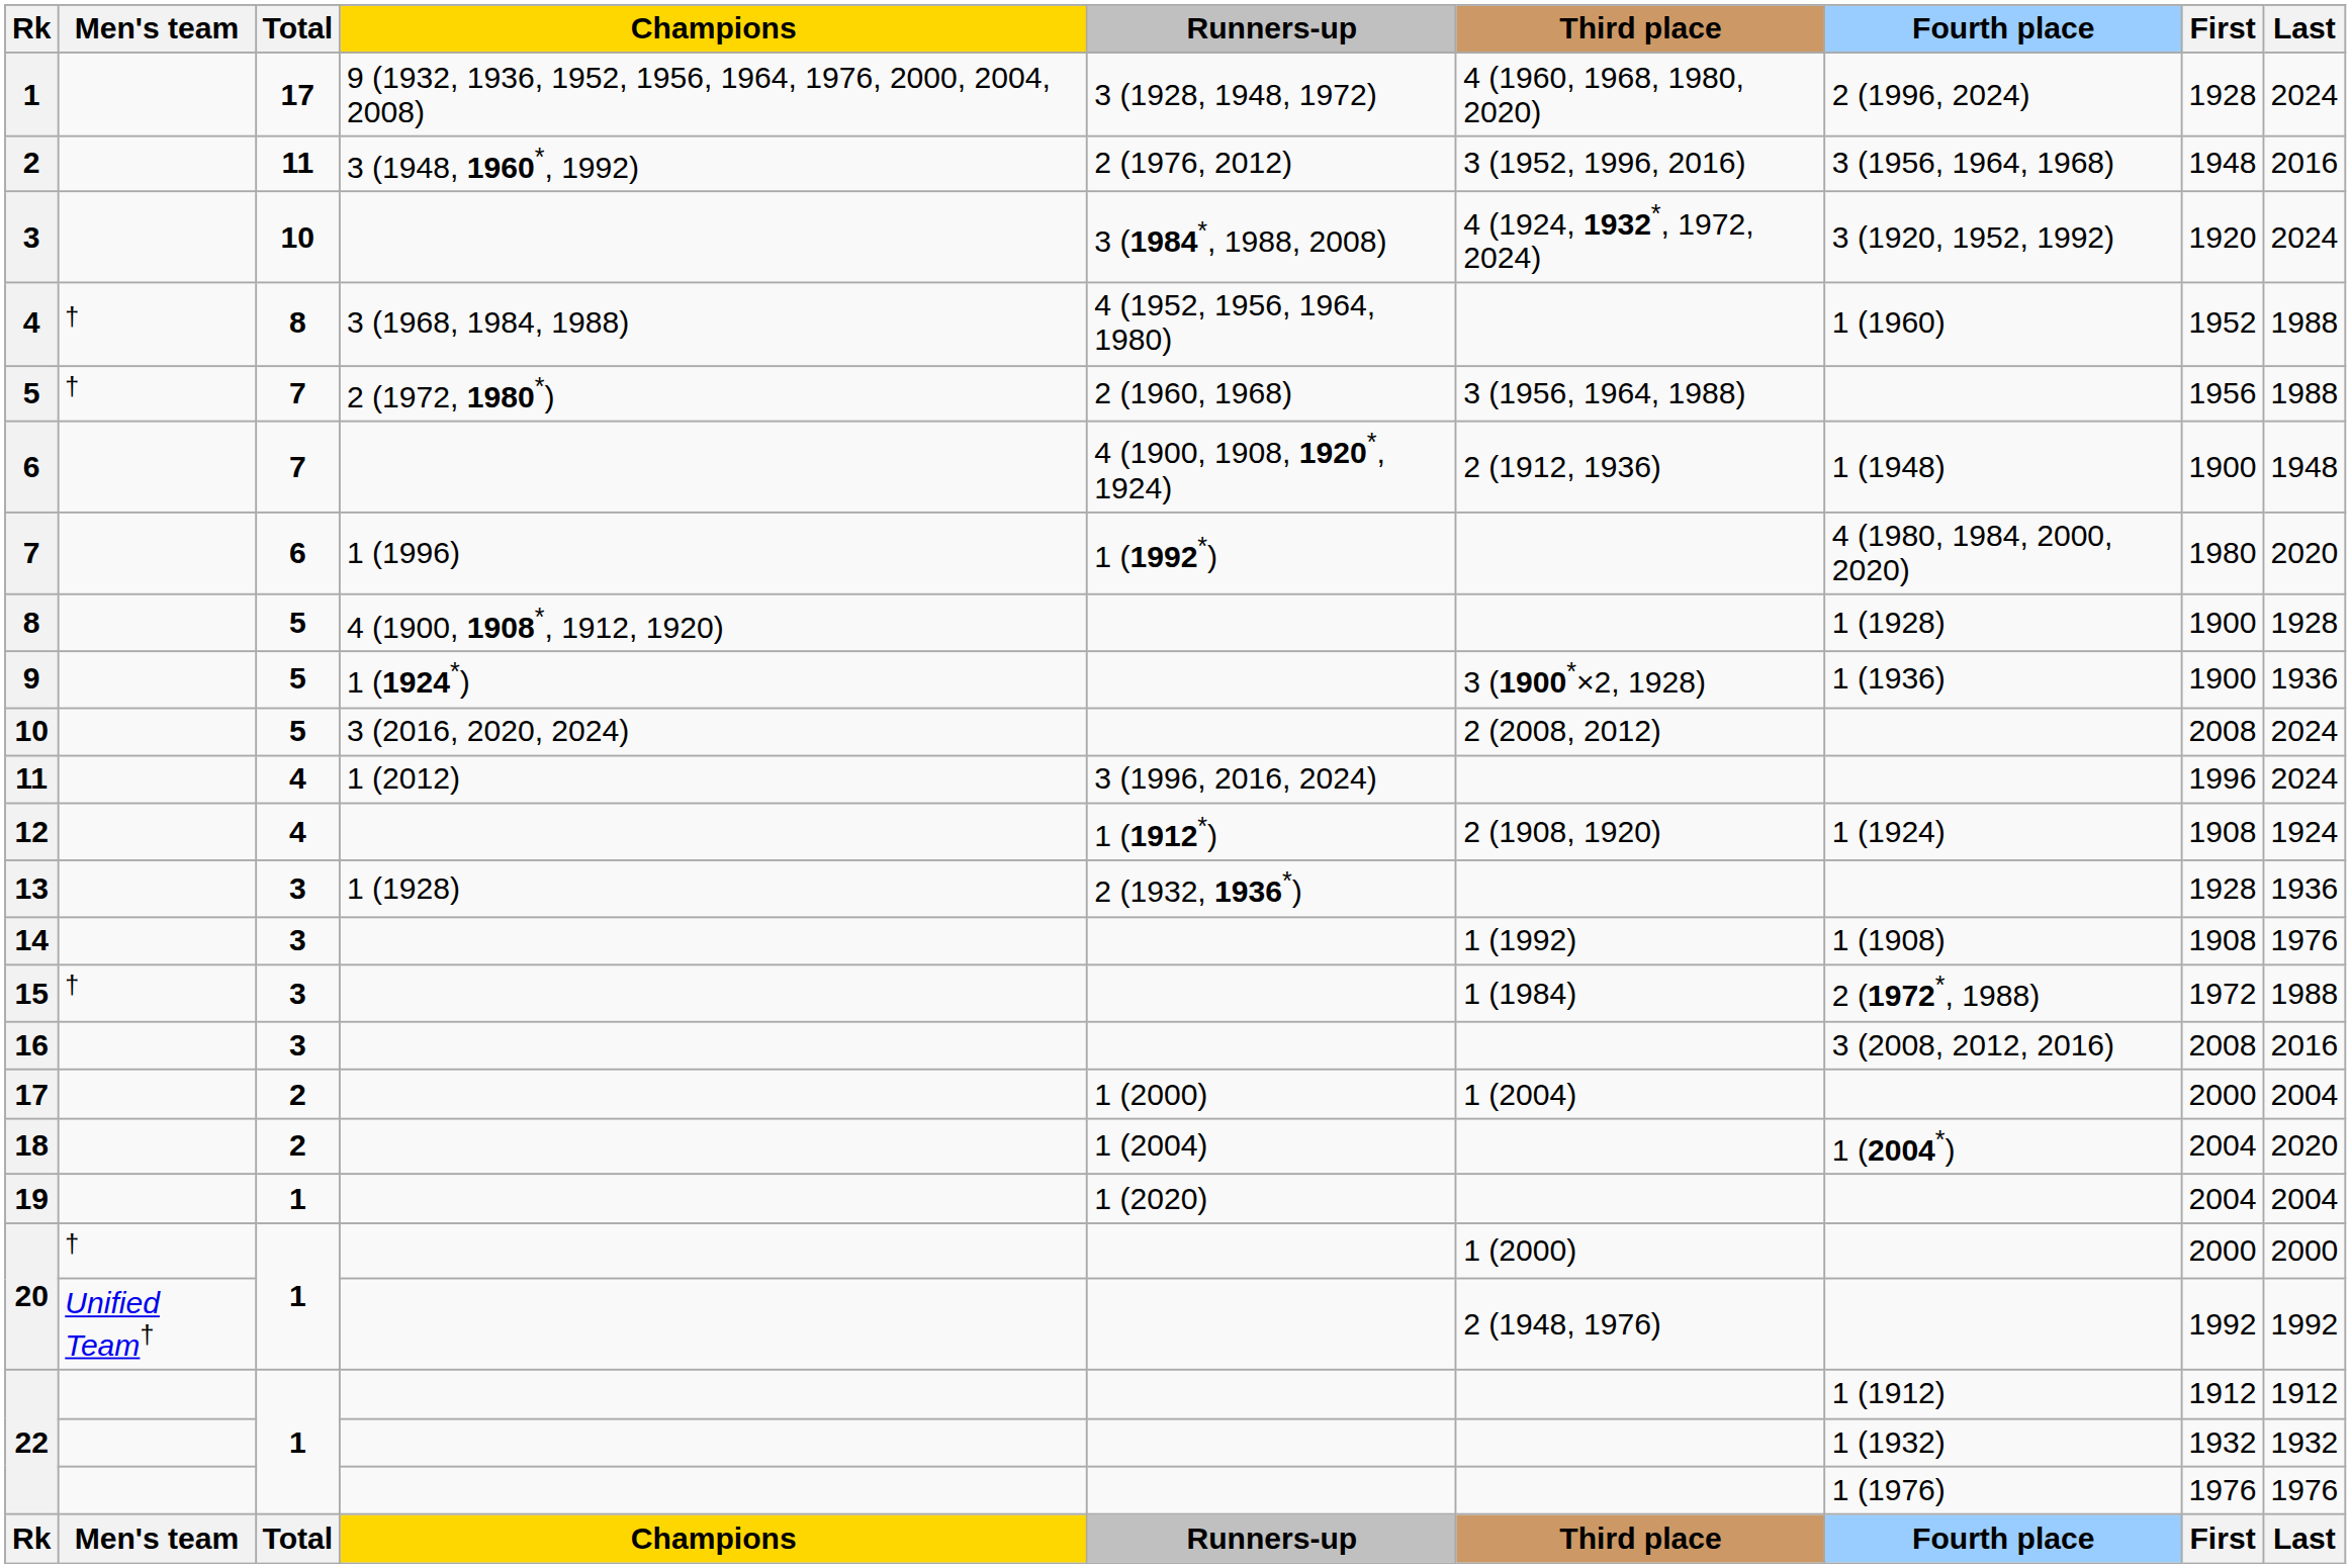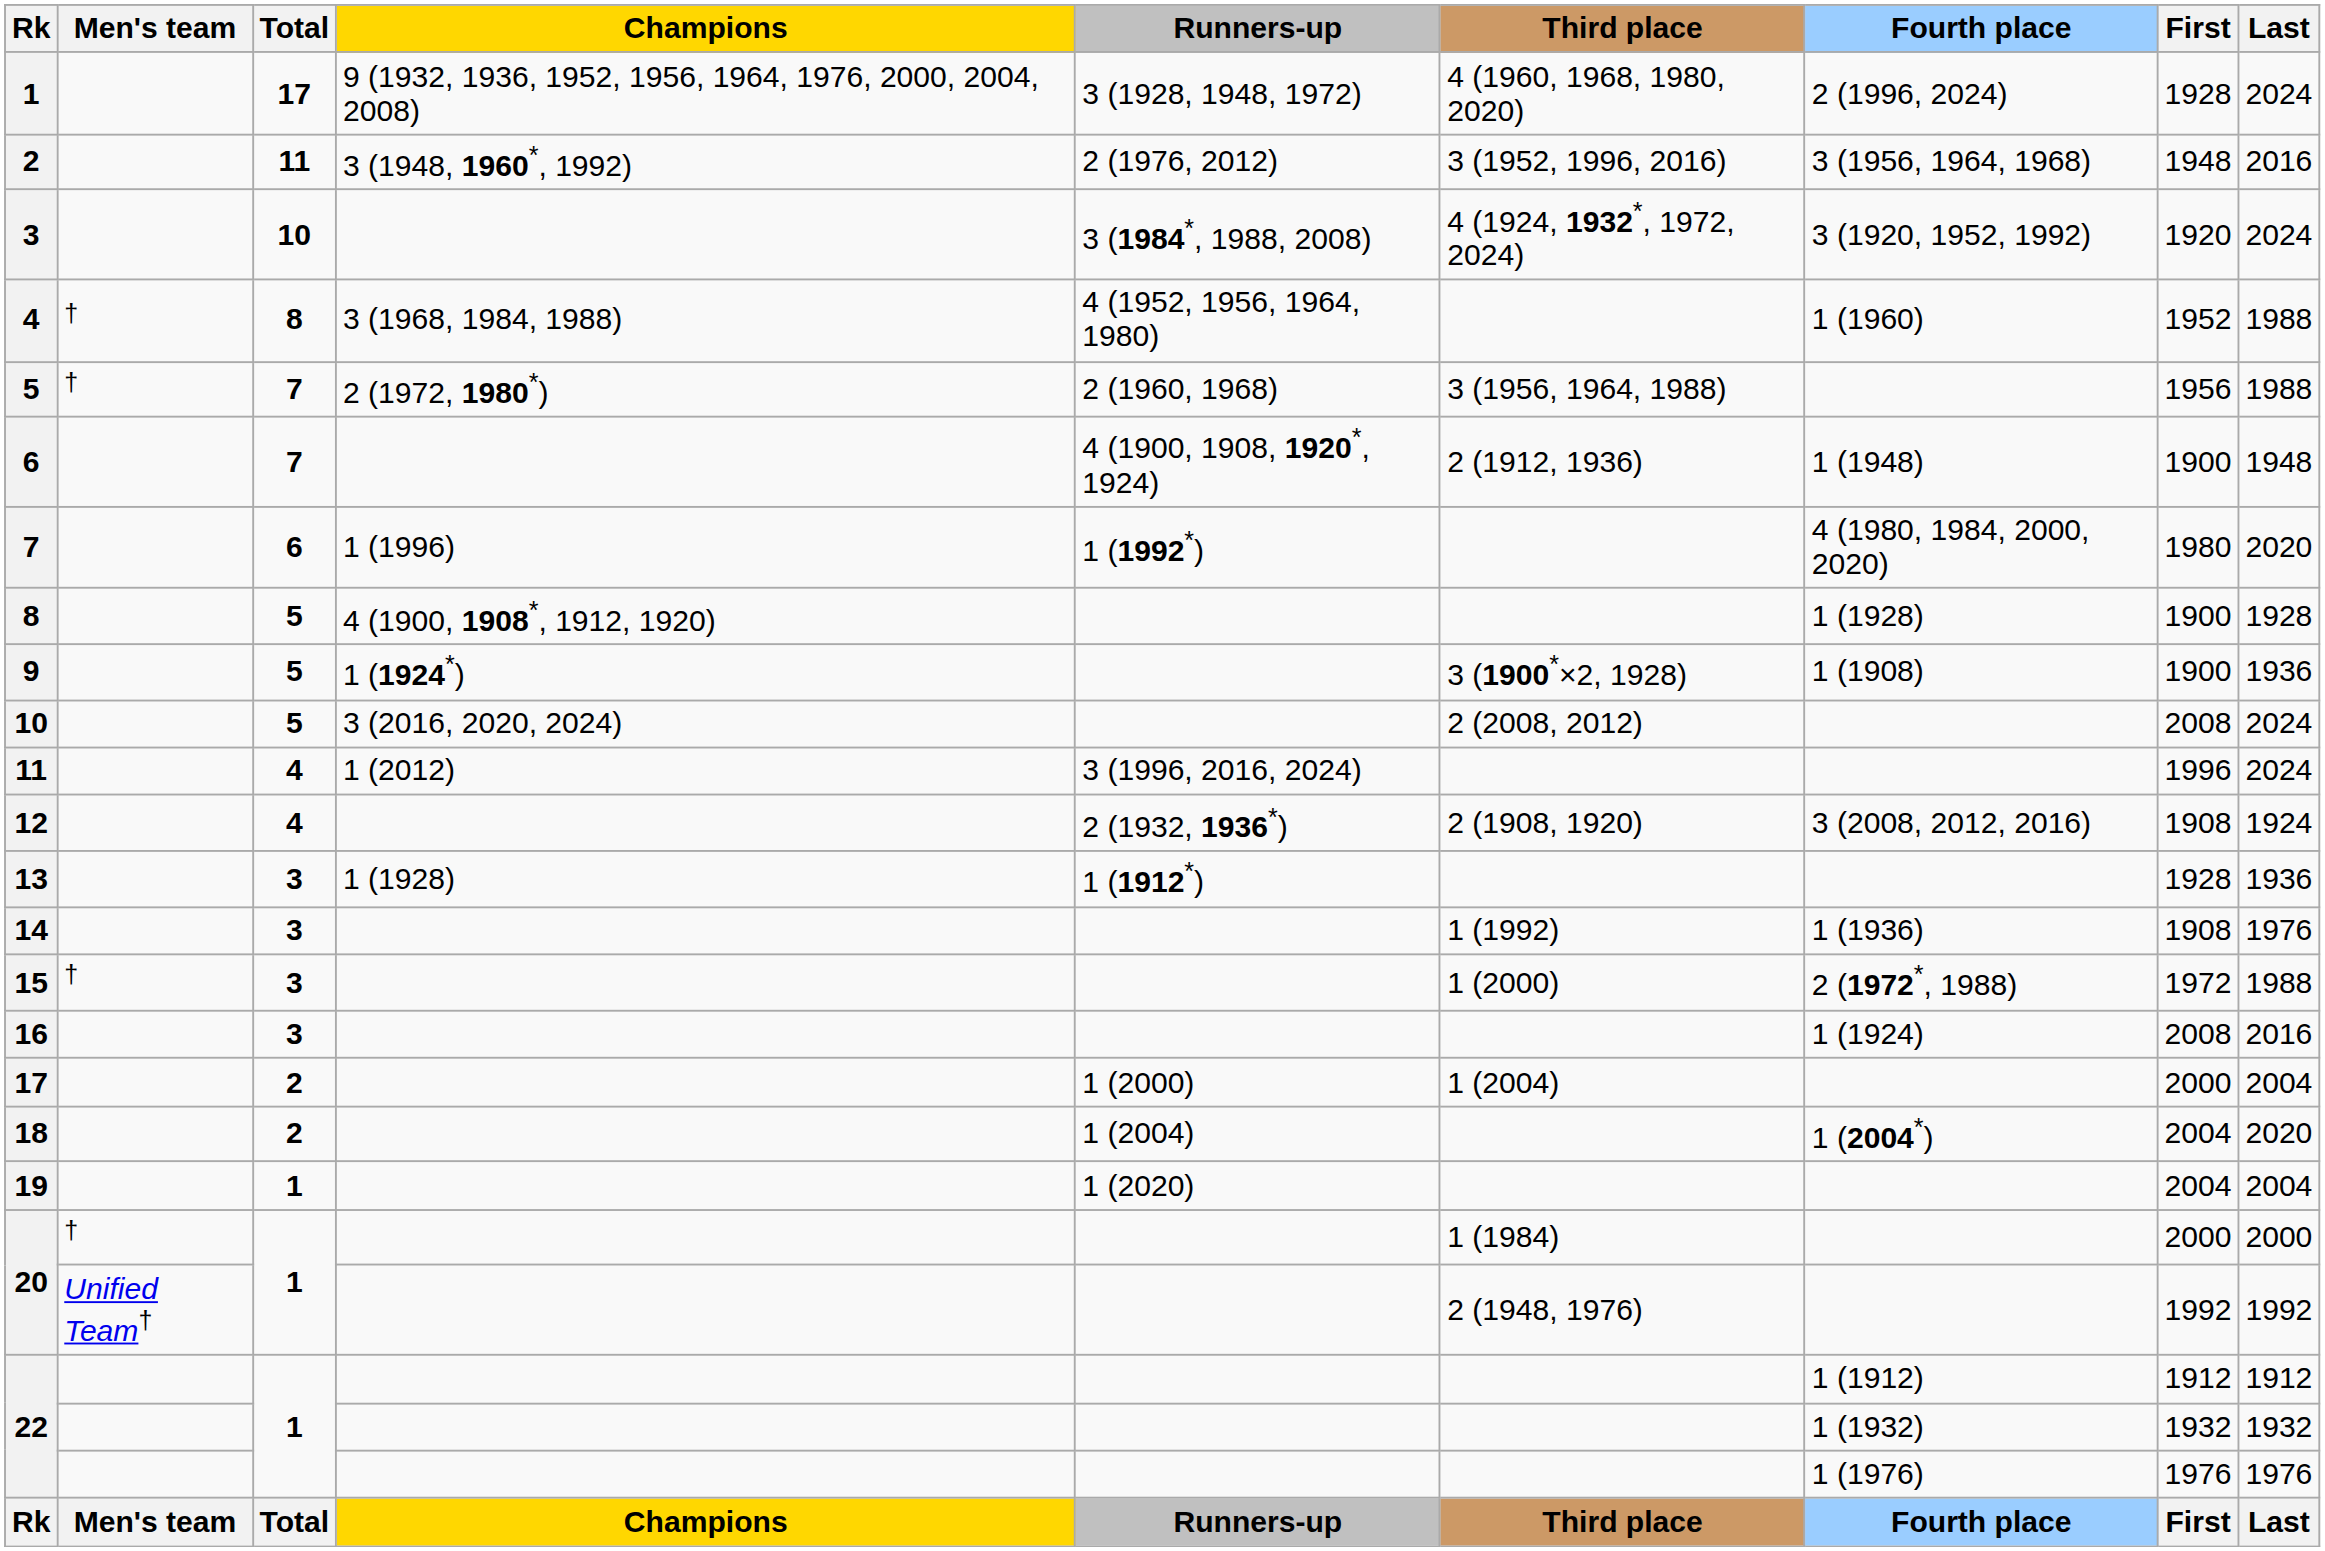 <table class="wikitable sortable sticky-header" style="text-align: left; margin-left: 1em;">
 <tr>
 <th scope="col">Rk</th>
 <th scope="col">Men's team</th>
 <th scope="col">Total</th>
 <th scope="col" style="background-color: gold;">Champions</th>
 <th scope="col" style="background-color: silver;">Runners-up</th>
 <th scope="col" style="background-color: #cc9966;">Third place</th>
 <th scope="col" style="background-color: #9acdff;">Fourth place</th>
 <th scope="col">First</th>
 <th scope="col">Last</th>
 </tr>
 <tr>
 <th scope="row">1</th>
 <td></td>
 <td style="text-align: center;"><strong>17</strong></td>
 <td data-sort-value="9, 2008">9 (1932, 1936, 1952, 1956, 1964, 1976, 2000, 2004, 2008)</td>
 <td data-sort-value="3, 1972">3 (1928, 1948, 1972)</td>
 <td data-sort-value="4, 2020">4 (1960, 1968, 1980, 2020)</td>
 <td data-sort-value="1, 1996">2 (1996, 2024)</td>
 <td style="text-align: center;">1928</td>
 <td style="text-align: center;">2024</td>
 </tr>
 <tr>
 <th scope="row">2</th>
 <td></td>
 <td style="text-align: center;"><strong>11</strong></td>
 <td data-sort-value="3, 1992">3 (1948, <strong>1960</strong><sup>*</sup>, 1992)</td>
 <td data-sort-value="2, 2012">2 (1976, 2012)</td>
 <td data-sort-value="3, 2016">3 (1952, 1996, 2016)</td>
 <td data-sort-value="3, 1968">3 (1956, 1964, 1968)</td>
 <td style="text-align: center;">1948</td>
 <td style="text-align: center;">2016</td>
 </tr>
 <tr>
 <th scope="row">3</th>
 <td></td>
 <td style="text-align: center;"><strong>10</strong></td>
 <td></td>
 <td data-sort-value="3, 2008">3 (<strong>1984</strong><sup>*</sup>, 1988, 2008)</td>
 <td data-sort-value="3, 1972">4 (1924, <strong>1932</strong><sup>*</sup>, 1972, 2024)</td>
 <td data-sort-value="3, 1992">3 (1920, 1952, 1992)</td>
 <td style="text-align: center;">1920</td>
 <td style="text-align: center;">2024</td>
 </tr>
 <tr>
 <th scope="row">4</th>
 <td><em></em><sup>†</sup></td>
 <td style="text-align: center;"><strong>8</strong></td>
 <td data-sort-value="3, 1988">3 (1968, 1984, 1988)</td>
 <td data-sort-value="4, 1980">4 (1952, 1956, 1964, 1980)</td>
 <td></td>
 <td data-sort-value="1, 1960">1 (1960)</td>
 <td style="text-align: center;">1952</td>
 <td style="text-align: center;">1988</td>
 </tr>
 <tr>
 <th scope="row">5</th>
 <td><em></em><sup>†</sup></td>
 <td style="text-align: center;"><strong>7</strong></td>
 <td data-sort-value="2, 1980">2 (1972, <strong>1980</strong><sup>*</sup>)</td>
 <td data-sort-value="2, 1968">2 (1960, 1968)</td>
 <td data-sort-value="3, 1988">3 (1956, 1964, 1988)</td>
 <td></td>
 <td style="text-align: center;">1956</td>
 <td style="text-align: center;">1988</td>
 </tr>
 <tr>
 <th scope="row">6</th>
 <td></td>
 <td style="text-align: center;"><strong>7</strong></td>
 <td></td>
 <td data-sort-value="4, 1924">4 (1900, 1908, <strong>1920</strong><sup>*</sup>, 1924)</td>
 <td data-sort-value="2, 1936">2 (1912, 1936)</td>
 <td data-sort-value="1, 1948">1 (1948)</td>
 <td style="text-align: center;">1900</td>
 <td style="text-align: center;">1948</td>
 </tr>
 <tr>
 <th scope="row">7</th>
 <td></td>
 <td style="text-align: center;"><strong>6</strong></td>
 <td data-sort-value="1, 1996">1 (1996)</td>
 <td data-sort-value="1, 1992">1 (<strong>1992</strong><sup>*</sup>)</td>
 <td></td>
 <td data-sort-value="4, 2020">4 (1980, 1984, 2000, 2020)</td>
 <td style="text-align: center;">1980</td>
 <td style="text-align: center;">2020</td>
 </tr>
 <tr>
 <th scope="row">8</th>
 <td></td>
 <td style="text-align: center;"><strong>5</strong></td>
 <td data-sort-value="4, 1920">4 (1900, <strong>1908</strong><sup>*</sup>, 1912, 1920)</td>
 <td></td>
 <td></td>
 <td data-sort-value="1, 1928">1 (1928)</td>
 <td style="text-align: center;">1900</td>
 <td style="text-align: center;">1928</td>
 </tr>
 <tr>
 <th scope="row">9</th>
 <td></td>
 <td style="text-align: center;"><strong>5</strong></td>
 <td data-sort-value="1, 1924">1 (<strong>1924</strong><sup>*</sup>)</td>
 <td></td>
 <td data-sort-value="3, 1928">3 (<strong>1900</strong><sup>*</sup>×2, 1928)</td>
-<td data-sort-value="1, 1936">1 (1936)</td>
+<td data-sort-value="1, 1908">1 (1908)</td>
 <td style="text-align: center;">1900</td>
 <td style="text-align: center;">1936</td>
 </tr>
 <tr>
 <th scope="row">10</th>
 <td></td>
 <td style="text-align: center;"><strong>5</strong></td>
 <td data-sort-value="2, 2020">3 (2016, 2020, 2024)</td>
 <td></td>
 <td data-sort-value="2, 2012">2 (2008, 2012)</td>
 <td></td>
 <td style="text-align: center;">2008</td>
 <td style="text-align: center;">2024</td>
 </tr>
 <tr>
 <th scope="row">11</th>
 <td></td>
 <td style="text-align: center;"><strong>4</strong></td>
 <td data-sort-value="1, 2012">1 (2012)</td>
 <td data-sort-value="2, 2016">3 (1996, 2016, 2024)</td>
 <td></td>
 <td></td>
 <td style="text-align: center;">1996</td>
 <td style="text-align: center;">2024</td>
 </tr>
 <tr>
 <th scope="row">12</th>
 <td></td>
 <td style="text-align: center;"><strong>4</strong></td>
 <td></td>
-<td data-sort-value="1, 1912">1 (<strong>1912</strong><sup>*</sup>)</td>
+<td data-sort-value="2, 1936">2 (1932, <strong>1936</strong><sup>*</sup>)</td>
 <td data-sort-value="2, 1920">2 (1908, 1920)</td>
-<td data-sort-value="1, 1924">1 (1924)</td>
+<td data-sort-value="3, 2016">3 (2008, 2012, 2016)</td>
 <td style="text-align: center;">1908</td>
 <td style="text-align: center;">1924</td>
 </tr>
 <tr>
 <th scope="row">13</th>
 <td></td>
 <td style="text-align: center;"><strong>3</strong></td>
 <td data-sort-value="1, 1928">1 (1928)</td>
-<td data-sort-value="2, 1936">2 (1932, <strong>1936</strong><sup>*</sup>)</td>
+<td data-sort-value="1, 1912">1 (<strong>1912</strong><sup>*</sup>)</td>
 <td></td>
 <td></td>
 <td style="text-align: center;">1928</td>
 <td style="text-align: center;">1936</td>
 </tr>
 <tr>
 <th scope="row">14</th>
 <td></td>
 <td style="text-align: center;"><strong>3</strong></td>
 <td></td>
 <td></td>
 <td data-sort-value="1, 1992">1 (1992)</td>
-<td data-sort-value="1, 1908">1 (1908)</td>
+<td data-sort-value="1, 1936">1 (1936)</td>
 <td style="text-align: center;">1908</td>
 <td style="text-align: center;">1976</td>
 </tr>
 <tr>
 <th scope="row">15</th>
 <td><em></em><sup>†</sup></td>
 <td style="text-align: center;"><strong>3</strong></td>
 <td></td>
 <td></td>
-<td data-sort-value="1, 1984">1 (1984)</td>
+<td data-sort-value="1, 2000">1 (2000)</td>
 <td data-sort-value="2, 1988">2 (<strong>1972</strong><sup>*</sup>, 1988)</td>
 <td style="text-align: center;">1972</td>
 <td style="text-align: center;">1988</td>
 </tr>
 <tr>
 <th scope="row">16</th>
 <td></td>
 <td style="text-align: center;"><strong>3</strong></td>
 <td></td>
 <td></td>
 <td></td>
-<td data-sort-value="3, 2016">3 (2008, 2012, 2016)</td>
+<td data-sort-value="1, 1924">1 (1924)</td>
 <td style="text-align: center;">2008</td>
 <td style="text-align: center;">2016</td>
 </tr>
 <tr>
 <th scope="row">17</th>
 <td></td>
 <td style="text-align: center;"><strong>2</strong></td>
 <td></td>
 <td data-sort-value="1, 2000">1 (2000)</td>
 <td data-sort-value="1, 2004">1 (2004)</td>
 <td></td>
 <td style="text-align: center;">2000</td>
 <td style="text-align: center;">2004</td>
 </tr>
 <tr>
 <th scope="row">18</th>
 <td></td>
 <td style="text-align: center;"><strong>2</strong></td>
 <td></td>
 <td data-sort-value="1, 2004">1 (2004)</td>
 <td></td>
 <td data-sort-value="1, 2004">1 (<strong>2004</strong><sup>*</sup>)</td>
 <td style="text-align: center;">2004</td>
 <td style="text-align: center;">2020</td>
 </tr>
 <tr>
 <th scope="row">19</th>
 <td></td>
 <td style="text-align: center;"><strong>1</strong></td>
 <td></td>
 <td data-sort-value="1, 2020">1 (2020)</td>
 <td></td>
 <td></td>
 <td style="text-align: center;">2004</td>
 <td style="text-align: center;">2004</td>
 </tr>
 <tr>
 <th scope="rowgroup" rowspan="2" style="text-align: center;">20</th>
 <td data-sort-value="Yugoslavia, FR"><em></em><sup>†</sup></td>
 <td rowspan="2" style="text-align: center;"><strong>1</strong></td>
 <td></td>
 <td></td>
-<td data-sort-value="1, 2000">1 (2000)</td>
+<td data-sort-value="1, 1984">1 (1984)</td>
 <td></td>
 <td style="text-align: center;">2000</td>
 <td style="text-align: center;">2000</td>
 </tr>
 <tr>
 <td data-sort-value="Unified Team"><em> <a href='#'>Unified Team</a></em><sup>†</sup></td>
 <td></td>
 <td></td>
 <td data-sort-value="2, 1976">2 (1948, 1976)</td>
 <td></td>
 <td style="text-align: center;">1992</td>
 <td style="text-align: center;">1992</td>
 </tr>
 <tr>
 <th scope="rowgroup" rowspan="3">22</th>
 <td></td>
 <td rowspan="3" style="text-align: center;"><strong>1</strong></td>
 <td></td>
 <td></td>
 <td></td>
 <td data-sort-value="1, 1912">1 (1912)</td>
 <td style="text-align: center;">1912</td>
 <td style="text-align: center;">1912</td>
 </tr>
 <tr>
 <td></td>
 <td></td>
 <td></td>
 <td></td>
 <td data-sort-value="1, 1932">1 (1932)</td>
 <td style="text-align: center;">1932</td>
 <td style="text-align: center;">1932</td>
 </tr>
 <tr>
 <td></td>
 <td></td>
 <td></td>
 <td></td>
 <td data-sort-value="1, 1976">1 (1976)</td>
 <td style="text-align: center;">1976</td>
 <td style="text-align: center;">1976</td>
 </tr>
 <tr class="sortbottom">
 <th scope="col">Rk</th>
 <th scope="col">Men's team</th>
 <th scope="col">Total</th>
 <th scope="col" style="background-color: gold;">Champions</th>
 <th scope="col" style="background-color: silver;">Runners-up</th>
 <th scope="col" style="background-color: #cc9966;">Third place</th>
 <th scope="col" style="background-color: #9acdff;">Fourth place</th>
 <th scope="col">First</th>
 <th scope="col">Last</th>
 </tr>
 </table>
